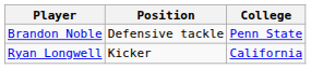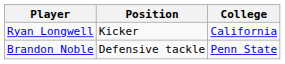 <table class="wikitable">
 <tr>
 <th>Player</th>
 <th>Position</th>
 <th>College</th>
 </tr>
 <tr>
+<td><a href='#'>Ryan Longwell</a></td>
+<td>Kicker</td>
+<td><a href='#'>California</a></td>
+</tr>
+<tr>
 <td><a href='#'>Brandon Noble</a></td>
 <td>Defensive tackle</td>
 <td><a href='#'>Penn State</a></td>
 </tr>
-<tr>
-<td><a href='#'>Ryan Longwell</a></td>
-<td>Kicker</td>
-<td><a href='#'>California</a></td>
-</tr>
 </table>
